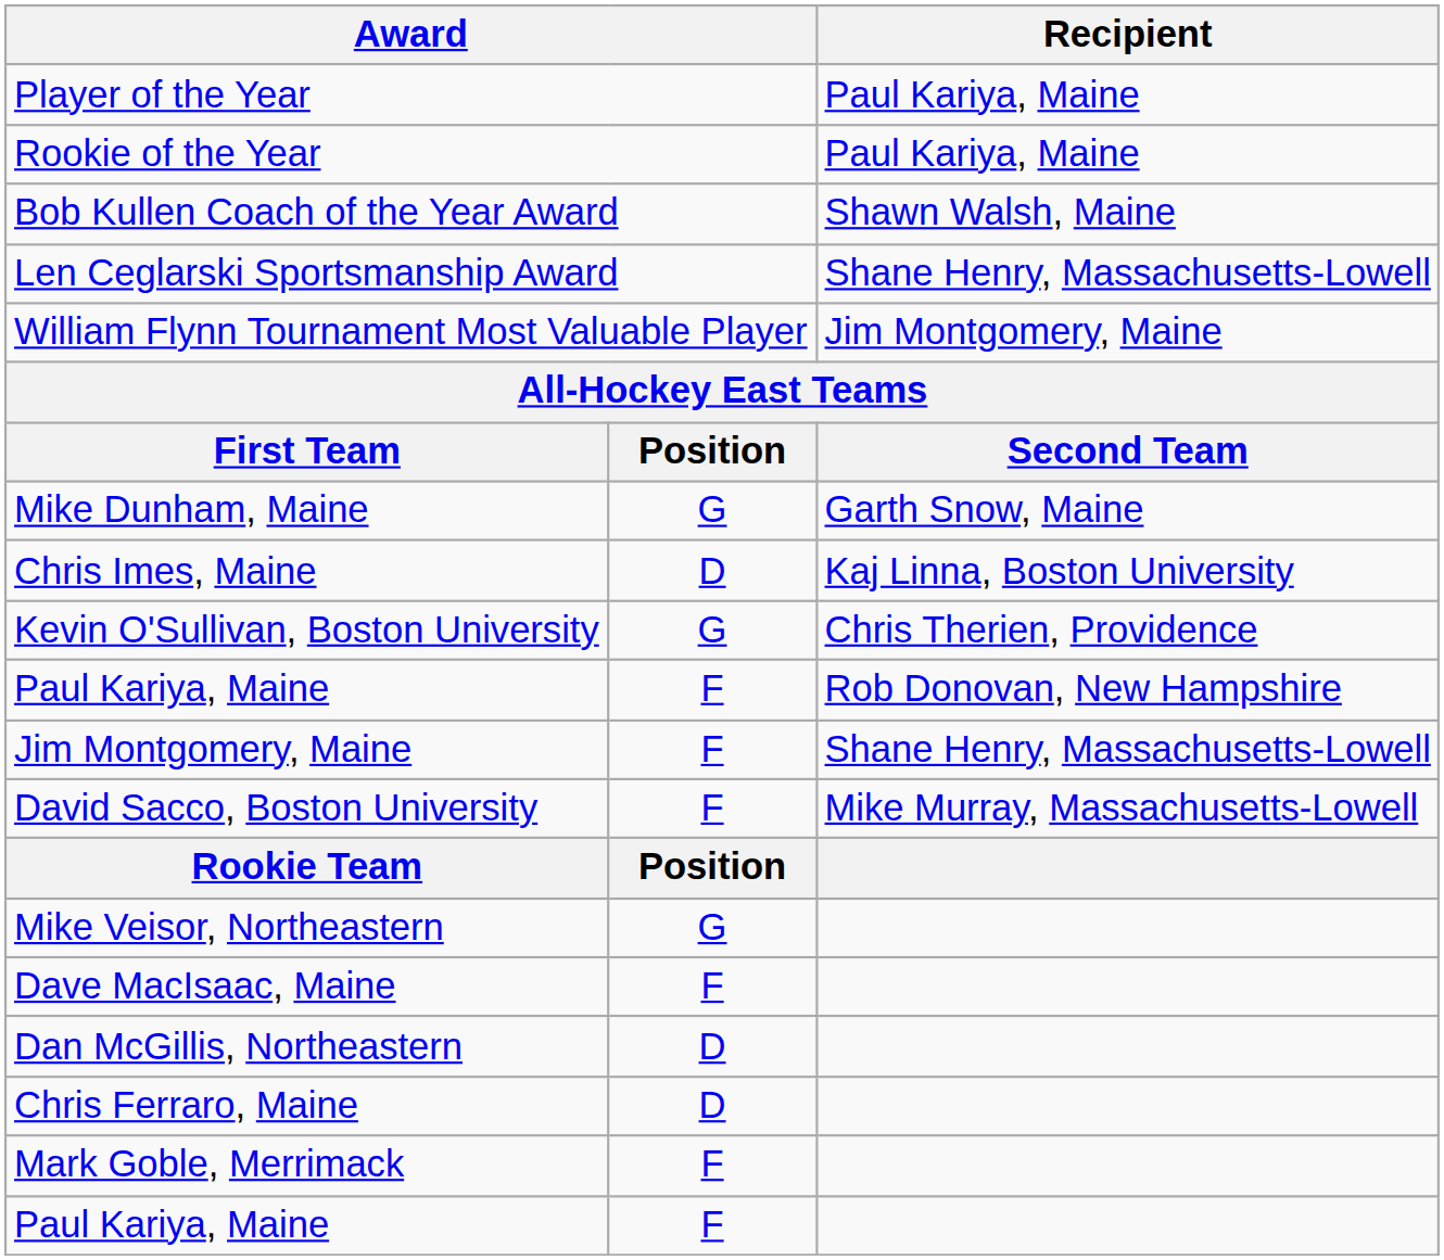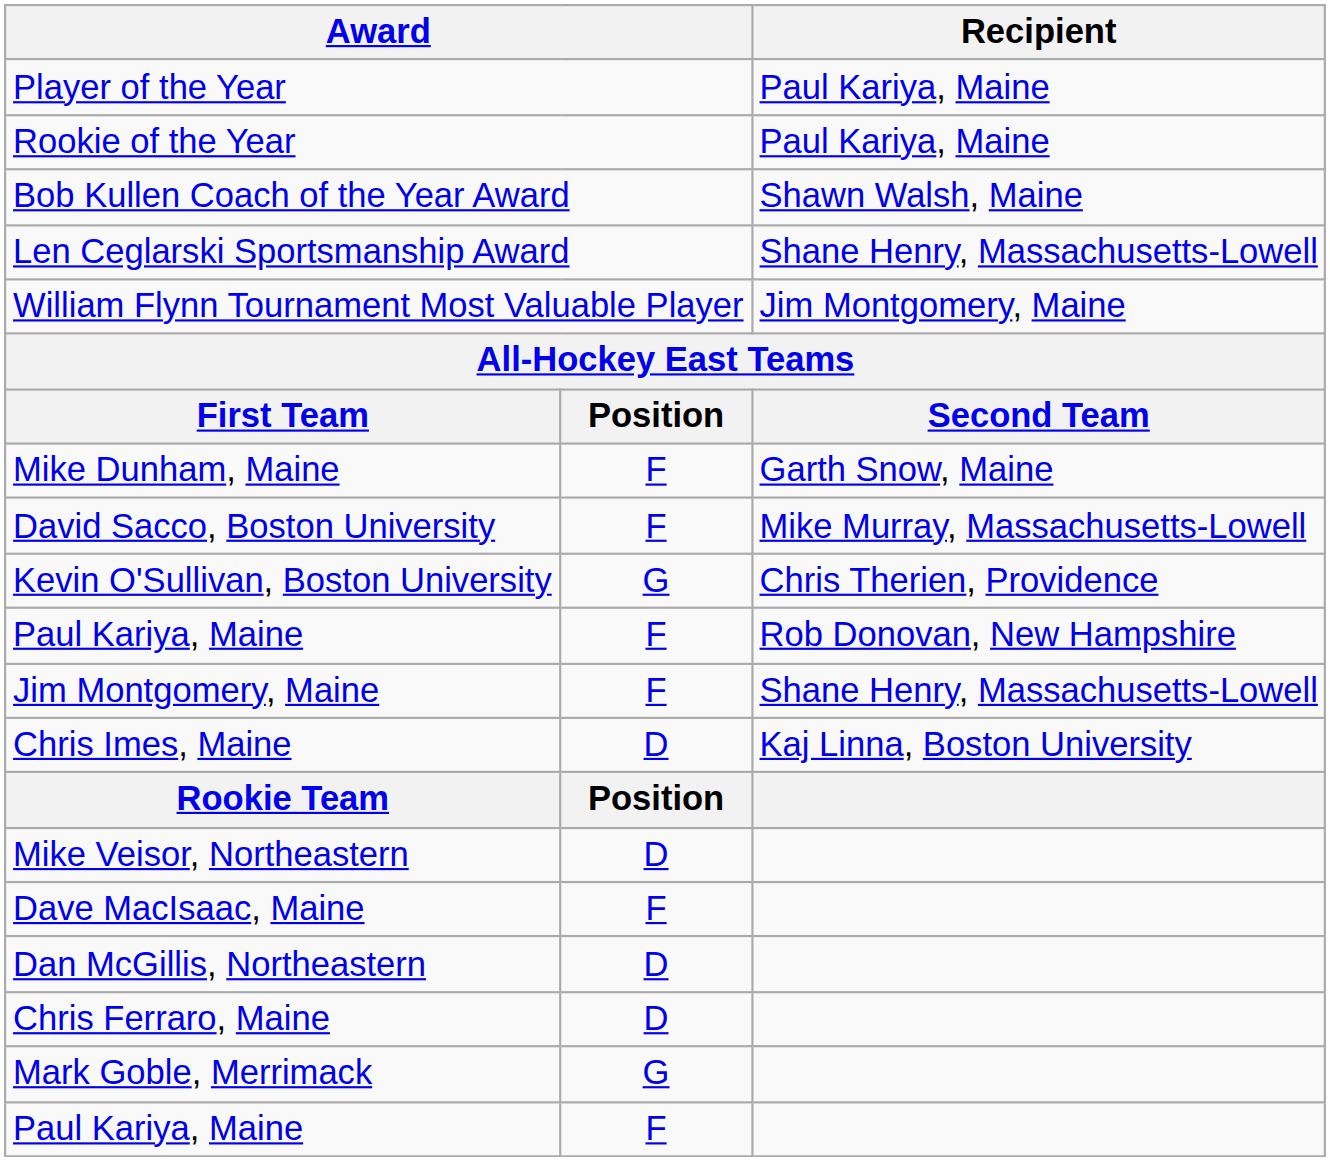 <table class="wikitable">
 <tr>
 <th colspan=2><a href='#'>Award</a></th>
 <th>Recipient</th>
 </tr>
 <tr>
 <td colspan=2><a href='#'>Player of the Year</a></td>
 <td><a href='#'>Paul Kariya</a>, <a href='#'>Maine</a></td>
 </tr>
 <tr>
 <td colspan=2><a href='#'>Rookie of the Year</a></td>
 <td><a href='#'>Paul Kariya</a>, <a href='#'>Maine</a></td>
 </tr>
 <tr>
 <td colspan=2><a href='#'>Bob Kullen Coach of the Year Award</a></td>
 <td><a href='#'>Shawn Walsh</a>, <a href='#'>Maine</a></td>
 </tr>
 <tr>
 <td colspan=2><a href='#'>Len Ceglarski Sportsmanship Award</a></td>
 <td><a href='#'>Shane Henry</a>, <a href='#'>Massachusetts-Lowell</a></td>
 </tr>
 <tr>
 <td colspan=2><a href='#'>William Flynn Tournament Most Valuable Player</a></td>
 <td><a href='#'>Jim Montgomery</a>, <a href='#'>Maine</a></td>
 </tr>
 <tr>
 <th colspan=3><a href='#'>All-Hockey East Teams</a></th>
 </tr>
 <tr>
 <th><a href='#'>First Team</a></th>
 <th>  Position  </th>
 <th><a href='#'>Second Team</a></th>
 </tr>
 <tr>
 <td><a href='#'>Mike Dunham</a>, <a href='#'>Maine</a></td>
-<td align=center><a href='#'>G</a></td>
+<td align=center><a href='#'>F</a></td>
 <td><a href='#'>Garth Snow</a>, <a href='#'>Maine</a></td>
 </tr>
 <tr>
-<td><a href='#'>Chris Imes</a>, <a href='#'>Maine</a></td>
-<td align=center><a href='#'>D</a></td>
-<td><a href='#'>Kaj Linna</a>, <a href='#'>Boston University</a></td>
+<td><a href='#'>David Sacco</a>, <a href='#'>Boston University</a></td>
+<td align=center><a href='#'>F</a></td>
+<td><a href='#'>Mike Murray</a>, <a href='#'>Massachusetts-Lowell</a></td>
 </tr>
 <tr>
 <td><a href='#'>Kevin O'Sullivan</a>, <a href='#'>Boston University</a></td>
 <td align=center><a href='#'>G</a></td>
 <td><a href='#'>Chris Therien</a>, <a href='#'>Providence</a></td>
 </tr>
 <tr>
 <td><a href='#'>Paul Kariya</a>, <a href='#'>Maine</a></td>
 <td align=center><a href='#'>F</a></td>
 <td><a href='#'>Rob Donovan</a>, <a href='#'>New Hampshire</a></td>
 </tr>
 <tr>
 <td><a href='#'>Jim Montgomery</a>, <a href='#'>Maine</a></td>
 <td align=center><a href='#'>F</a></td>
 <td><a href='#'>Shane Henry</a>, <a href='#'>Massachusetts-Lowell</a></td>
 </tr>
 <tr>
-<td><a href='#'>David Sacco</a>, <a href='#'>Boston University</a></td>
-<td align=center><a href='#'>F</a></td>
-<td><a href='#'>Mike Murray</a>, <a href='#'>Massachusetts-Lowell</a></td>
+<td><a href='#'>Chris Imes</a>, <a href='#'>Maine</a></td>
+<td align=center><a href='#'>D</a></td>
+<td><a href='#'>Kaj Linna</a>, <a href='#'>Boston University</a></td>
 </tr>
 <tr>
 <th><a href='#'>Rookie Team</a></th>
 <th>  Position  </th>
 <th></th>
 </tr>
 <tr>
 <td><a href='#'>Mike Veisor</a>, <a href='#'>Northeastern</a></td>
-<td align=center><a href='#'>G</a></td>
+<td align=center><a href='#'>D</a></td>
 <td></td>
 </tr>
 <tr>
 <td><a href='#'>Dave MacIsaac</a>, <a href='#'>Maine</a></td>
 <td align=center><a href='#'>F</a></td>
 <td></td>
 </tr>
 <tr>
 <td><a href='#'>Dan McGillis</a>, <a href='#'>Northeastern</a></td>
 <td align=center><a href='#'>D</a></td>
 <td></td>
 </tr>
 <tr>
 <td><a href='#'>Chris Ferraro</a>, <a href='#'>Maine</a></td>
 <td align=center><a href='#'>D</a></td>
 <td></td>
 </tr>
 <tr>
 <td><a href='#'>Mark Goble</a>, <a href='#'>Merrimack</a></td>
-<td align=center><a href='#'>F</a></td>
+<td align=center><a href='#'>G</a></td>
 <td></td>
 </tr>
 <tr>
 <td><a href='#'>Paul Kariya</a>, <a href='#'>Maine</a></td>
 <td align=center><a href='#'>F</a></td>
 <td></td>
 </tr>
 </table>
